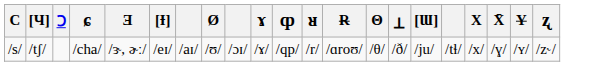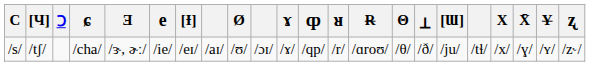 <table class="wikitable">
 <tr>
 <th>C</th>
 <th> [Ч]</th>
 <th><a href='#'>Ↄ</a></th>
 <th><big>ɕ</big></th>
 <th><strong>Ǝ</strong></th>
+<th><big>e</big></th>
 <th> [Ɨ]</th>
 <th></th>
 <th>Ø</th>
 <th></th>
 <th><big>ɤ</big></th>
 <th><big>ȹ</big></th>
 <th><big>ᴚ</big></th>
 <th><s>R</s></th>
 <th>Θ</th>
 <th>𝈜</th>
 <th> [Ɯ]</th>
 <th></th>
 <th>X</th>
 <th>X̄</th>
 <th><s>Y</s></th>
 <th><big>ʐ</big></th>
 </tr>
 <tr>
 <td>/s/</td>
 <td>/tʃ/</td>
 <td></td>
 <td>/cha/</td>
 <td>/ɝ, ɚː/</td>
+<td>/ie/</td>
 <td>/eɪ/</td>
 <td>/aɪ/</td>
 <td>/ʊ/</td>
 <td>/ɔɪ/</td>
 <td>/ɤ/</td>
 <td>/qp/</td>
 <td>/r/</td>
 <td>/ɑroʊ/</td>
 <td>/θ/</td>
 <td>/ð/</td>
 <td>/ju/</td>
 <td>/tɬ/</td>
 <td>/x/</td>
 <td>/ɣ/</td>
 <td>/ʏ/</td>
 <td>/z˞/</td>
 </tr>
 </table>
